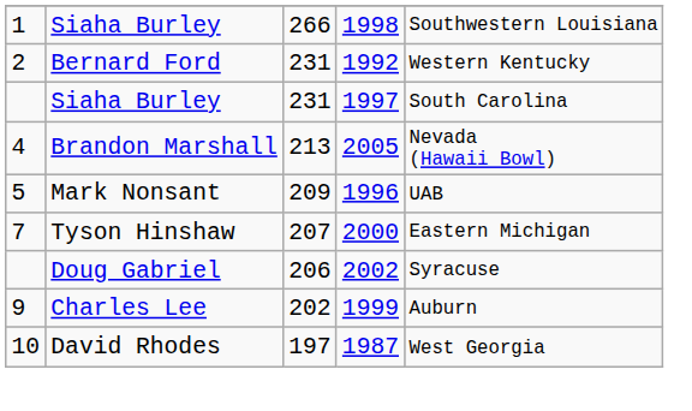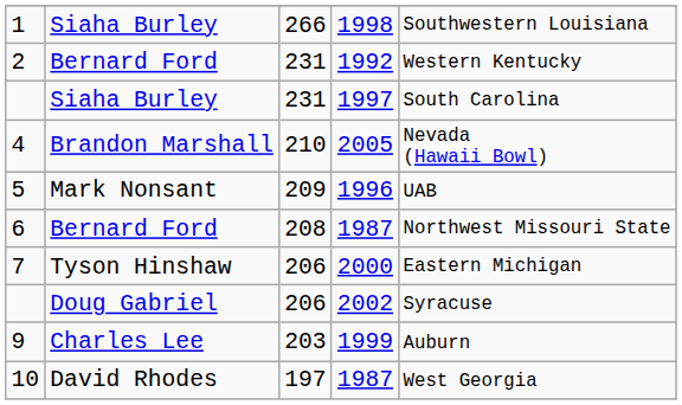 <table class="wikitable">
 <tr>
 </tr>
 <tr>
 <td>1</td>
 <td><a href='#'>Siaha Burley</a></td>
 <td>266</td>
 <td><a href='#'>1998</a></td>
 <td style="font-size:80%;">Southwestern Louisiana</td>
 </tr>
 <tr>
 <td>2</td>
 <td><a href='#'>Bernard Ford</a></td>
 <td>231</td>
 <td><a href='#'>1992</a></td>
 <td style="font-size:80%;">Western Kentucky</td>
 </tr>
 <tr>
 <td></td>
 <td><a href='#'>Siaha Burley</a></td>
 <td>231</td>
 <td><a href='#'>1997</a></td>
 <td style="font-size:80%;">South Carolina</td>
 </tr>
 <tr>
 <td>4</td>
 <td><a href='#'>Brandon Marshall</a></td>
-<td>213</td>
+<td>210</td>
 <td><a href='#'>2005</a></td>
 <td style="font-size:80%;">Nevada<br>(<a href='#'>Hawaii Bowl</a>)</td>
 </tr>
 <tr>
 <td>5</td>
 <td>Mark Nonsant</td>
 <td>209</td>
 <td><a href='#'>1996</a></td>
 <td style="font-size:80%;">UAB</td>
 </tr>
 <tr>
+<td>6</td>
+<td><a href='#'>Bernard Ford</a></td>
+<td>208</td>
+<td><a href='#'>1987</a></td>
+<td style="font-size:80%;">Northwest Missouri State</td>
+</tr>
+<tr>
 <td>7</td>
 <td>Tyson Hinshaw</td>
-<td>207</td>
+<td>206</td>
 <td><a href='#'>2000</a></td>
 <td style="font-size:80%;">Eastern Michigan</td>
 </tr>
 <tr>
 <td></td>
 <td><a href='#'>Doug Gabriel</a></td>
 <td>206</td>
 <td><a href='#'>2002</a></td>
 <td style="font-size:80%;">Syracuse</td>
 </tr>
 <tr>
 <td>9</td>
 <td><a href='#'>Charles Lee</a></td>
-<td>202</td>
+<td>203</td>
 <td><a href='#'>1999</a></td>
 <td style="font-size:80%;">Auburn</td>
 </tr>
 <tr>
 <td>10</td>
 <td>David Rhodes</td>
 <td>197</td>
 <td><a href='#'>1987</a></td>
 <td style="font-size:80%;">West Georgia</td>
 </tr>
 </table>
